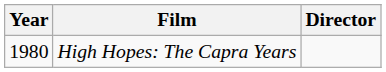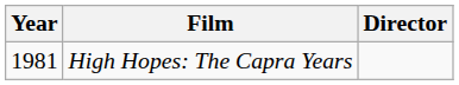 <table class="wikitable">
 <tr>
 <th>Year</th>
 <th>Film</th>
 <th>Director</th>
 </tr>
 <tr>
-<td>1980</td>
+<td>1981</td>
 <td><em>High Hopes: The Capra Years</em></td>
 <td></td>
 </tr>
 </table>
